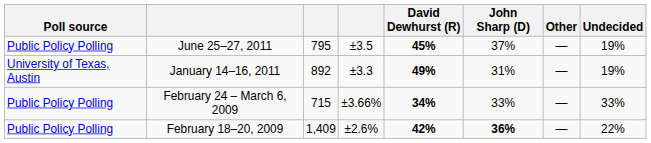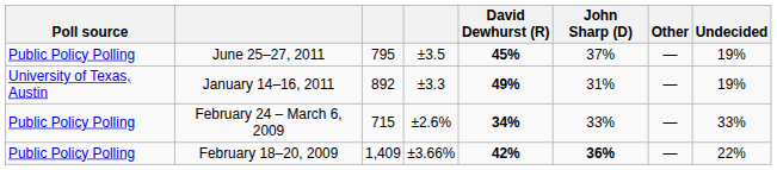 <table class="wikitable" style="text-align:center">
 <tr valign=bottom>
 <th>Poll source</th>
 <th></th>
 <th></th>
 <th></th>
 <th style="width:100px;">David<br>Dewhurst (R)</th>
 <th style="width:100px;">John<br>Sharp (D)</th>
 <th>Other</th>
 <th>Undecided</th>
 </tr>
 <tr>
 <td align=left><a href='#'>Public Policy Polling</a></td>
 <td>June 25–27, 2011</td>
 <td>795</td>
 <td>±3.5</td>
 <td><strong>45%</strong></td>
 <td>37%</td>
 <td>—</td>
 <td>19%</td>
 </tr>
 <tr>
 <td align=left><a href='#'>University of Texas, Austin</a></td>
 <td>January 14–16, 2011</td>
 <td>892</td>
 <td>±3.3</td>
 <td><strong>49%</strong></td>
 <td>31%</td>
 <td>—</td>
 <td>19%</td>
 </tr>
 <tr>
 <td align=left><a href='#'>Public Policy Polling</a></td>
 <td>February 24 – March 6, 2009</td>
 <td>715</td>
-<td>±3.66%</td>
+<td>±2.6%</td>
 <td><strong>34%</strong></td>
 <td>33%</td>
 <td>—</td>
 <td>33%</td>
 </tr>
 <tr>
 <td align=left><a href='#'>Public Policy Polling</a></td>
 <td>February 18–20, 2009</td>
 <td>1,409</td>
-<td>±2.6%</td>
+<td>±3.66%</td>
 <td><strong>42%</strong></td>
 <td><strong>36%</strong></td>
 <td>—</td>
 <td>22%</td>
 </tr>
 </table>
